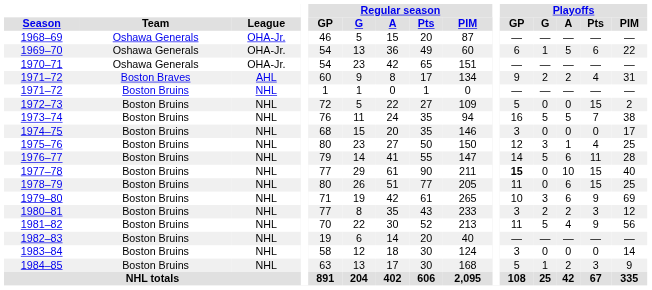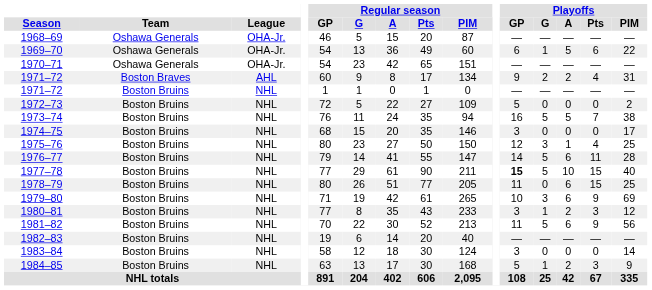 <table border="0" cellpadding="1" cellspacing="0" style="text-align:center; width:60em;">
 <tr style="background:#e0e0e0;">
 <th colspan="3"  bgcolor="#ffffff"> </th>
 <th rowspan="99" bgcolor="#ffffff"> </th>
 <th colspan="5"><a href='#'>Regular season</a></th>
 <th rowspan="99" bgcolor="#ffffff"> </th>
 <th colspan="5"><a href='#'>Playoffs</a></th>
 </tr>
 <tr style="background:#e0e0e0;">
 <th><a href='#'>Season</a></th>
 <th>Team</th>
 <th>League</th>
 <th>GP</th>
 <th><a href='#'>G</a></th>
 <th><a href='#'>A</a></th>
 <th><a href='#'>Pts</a></th>
 <th><a href='#'>PIM</a></th>
 <th>GP</th>
 <th>G</th>
 <th>A</th>
 <th>Pts</th>
 <th>PIM</th>
 </tr>
 <tr>
 <td><a href='#'>1968–69</a></td>
 <td><a href='#'>Oshawa Generals</a></td>
 <td><a href='#'>OHA-Jr.</a></td>
 <td>46</td>
 <td>5</td>
 <td>15</td>
 <td>20</td>
 <td>87</td>
 <td>—</td>
 <td>—</td>
 <td>—</td>
 <td>—</td>
 <td>—</td>
 </tr>
 <tr style="background:#f0f0f0;">
 <td><a href='#'>1969–70</a></td>
 <td>Oshawa Generals</td>
 <td>OHA-Jr.</td>
 <td>54</td>
 <td>13</td>
 <td>36</td>
 <td>49</td>
 <td>60</td>
 <td>6</td>
 <td>1</td>
 <td>5</td>
 <td>6</td>
 <td>22</td>
 </tr>
 <tr>
 <td><a href='#'>1970–71</a></td>
 <td>Oshawa Generals</td>
 <td>OHA-Jr.</td>
 <td>54</td>
 <td>23</td>
 <td>42</td>
 <td>65</td>
 <td>151</td>
 <td>—</td>
 <td>—</td>
 <td>—</td>
 <td>—</td>
 <td>—</td>
 </tr>
 <tr style="background:#f0f0f0;">
 <td><a href='#'>1971–72</a></td>
 <td><a href='#'>Boston Braves</a></td>
 <td><a href='#'>AHL</a></td>
 <td>60</td>
 <td>9</td>
 <td>8</td>
 <td>17</td>
 <td>134</td>
 <td>9</td>
 <td>2</td>
 <td>2</td>
 <td>4</td>
 <td>31</td>
 </tr>
 <tr>
 <td><a href='#'>1971–72</a></td>
 <td><a href='#'>Boston Bruins</a></td>
 <td><a href='#'>NHL</a></td>
 <td>1</td>
 <td>1</td>
 <td>0</td>
 <td>1</td>
 <td>0</td>
 <td>—</td>
 <td>—</td>
 <td>—</td>
 <td>—</td>
 <td>—</td>
 </tr>
 <tr style="background:#f0f0f0;">
 <td><a href='#'>1972–73</a></td>
 <td>Boston Bruins</td>
 <td>NHL</td>
 <td>72</td>
 <td>5</td>
 <td>22</td>
 <td>27</td>
 <td>109</td>
 <td>5</td>
 <td>0</td>
 <td>0</td>
-<td>15</td>
+<td>0</td>
 <td>2</td>
 </tr>
 <tr>
 <td><a href='#'>1973–74</a></td>
 <td>Boston Bruins</td>
 <td>NHL</td>
 <td>76</td>
 <td>11</td>
 <td>24</td>
 <td>35</td>
 <td>94</td>
 <td>16</td>
 <td>5</td>
 <td>5</td>
 <td>7</td>
 <td>38</td>
 </tr>
 <tr style="background:#f0f0f0;">
 <td><a href='#'>1974–75</a></td>
 <td>Boston Bruins</td>
 <td>NHL</td>
 <td>68</td>
 <td>15</td>
 <td>20</td>
 <td>35</td>
 <td>146</td>
 <td>3</td>
 <td>0</td>
 <td>0</td>
 <td>0</td>
 <td>17</td>
 </tr>
 <tr>
 <td><a href='#'>1975–76</a></td>
 <td>Boston Bruins</td>
 <td>NHL</td>
 <td>80</td>
 <td>23</td>
 <td>27</td>
 <td>50</td>
 <td>150</td>
 <td>12</td>
 <td>3</td>
 <td>1</td>
 <td>4</td>
 <td>25</td>
 </tr>
 <tr style="background:#f0f0f0;">
 <td><a href='#'>1976–77</a></td>
 <td>Boston Bruins</td>
 <td>NHL</td>
 <td>79</td>
 <td>14</td>
 <td>41</td>
 <td>55</td>
 <td>147</td>
 <td>14</td>
 <td>5</td>
 <td>6</td>
 <td>11</td>
 <td>28</td>
 </tr>
 <tr>
 <td><a href='#'>1977–78</a></td>
 <td>Boston Bruins</td>
 <td>NHL</td>
 <td>77</td>
 <td>29</td>
 <td>61</td>
 <td>90</td>
 <td>211</td>
 <td><strong>15</strong></td>
-<td>0</td>
+<td>5</td>
 <td>10</td>
 <td>15</td>
 <td>40</td>
 </tr>
 <tr style="background:#f0f0f0;">
 <td><a href='#'>1978–79</a></td>
 <td>Boston Bruins</td>
 <td>NHL</td>
 <td>80</td>
 <td>26</td>
 <td>51</td>
 <td>77</td>
 <td>205</td>
 <td>11</td>
 <td>0</td>
 <td>6</td>
 <td>15</td>
 <td>25</td>
 </tr>
 <tr>
 <td><a href='#'>1979–80</a></td>
 <td>Boston Bruins</td>
 <td>NHL</td>
 <td>71</td>
 <td>19</td>
 <td>42</td>
 <td>61</td>
 <td>265</td>
 <td>10</td>
 <td>3</td>
 <td>6</td>
 <td>9</td>
 <td>69</td>
 </tr>
 <tr style="background:#f0f0f0;">
 <td><a href='#'>1980–81</a></td>
 <td>Boston Bruins</td>
 <td>NHL</td>
 <td>77</td>
 <td>8</td>
 <td>35</td>
 <td>43</td>
 <td>233</td>
 <td>3</td>
-<td>2</td>
+<td>1</td>
 <td>2</td>
 <td>3</td>
 <td>12</td>
 </tr>
 <tr>
 <td><a href='#'>1981–82</a></td>
 <td>Boston Bruins</td>
 <td>NHL</td>
 <td>70</td>
 <td>22</td>
 <td>30</td>
 <td>52</td>
 <td>213</td>
 <td>11</td>
 <td>5</td>
-<td>4</td>
+<td>6</td>
 <td>9</td>
 <td>56</td>
 </tr>
 <tr style="background:#f0f0f0;">
 <td><a href='#'>1982–83</a></td>
 <td>Boston Bruins</td>
 <td>NHL</td>
 <td>19</td>
 <td>6</td>
 <td>14</td>
 <td>20</td>
 <td>40</td>
 <td>—</td>
 <td>—</td>
 <td>—</td>
 <td>—</td>
 <td>—</td>
 </tr>
 <tr>
 <td><a href='#'>1983–84</a></td>
 <td>Boston Bruins</td>
 <td>NHL</td>
 <td>58</td>
 <td>12</td>
 <td>18</td>
 <td>30</td>
 <td>124</td>
 <td>3</td>
 <td>0</td>
 <td>0</td>
 <td>0</td>
 <td>14</td>
 </tr>
 <tr style="background:#f0f0f0;">
 <td><a href='#'>1984–85</a></td>
 <td>Boston Bruins</td>
 <td>NHL</td>
 <td>63</td>
 <td>13</td>
 <td>17</td>
 <td>30</td>
 <td>168</td>
 <td>5</td>
 <td>1</td>
 <td>2</td>
 <td>3</td>
 <td>9</td>
 </tr>
 <tr style="background:#e0e0e0;">
 <th colspan="3">NHL totals</th>
 <th>891</th>
 <th>204</th>
 <th>402</th>
 <th>606</th>
 <th>2,095</th>
 <th>108</th>
 <th>25</th>
 <th>42</th>
 <th>67</th>
 <th>335</th>
 </tr>
 </table>
